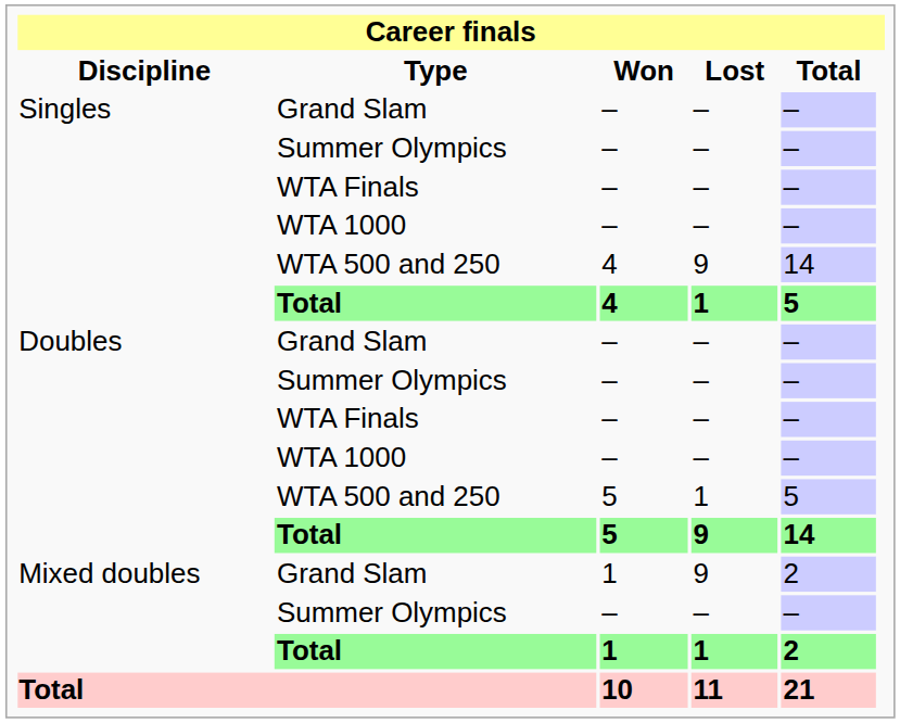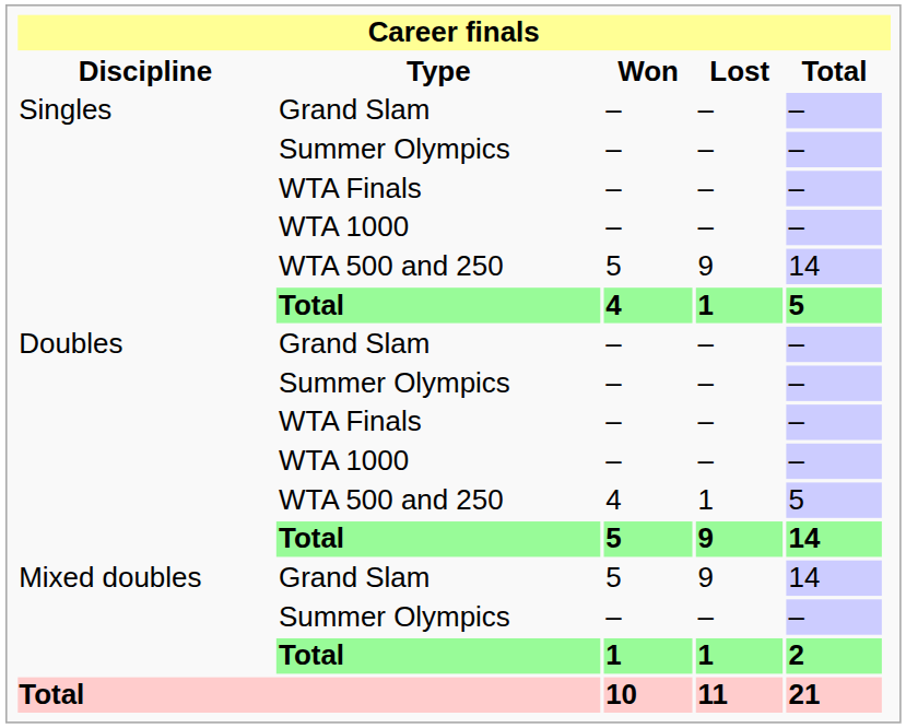 <table class="infobox vcard vevent nowrap" width=40%>
 <tr bgcolor=FFFF95>
 <th colspan=6>Career finals</th>
 </tr>
 <tr>
 <th>Discipline</th>
 <th>Type</th>
 <th>Won</th>
 <th>Lost</th>
 <th>Total</th>
 <th></th>
 </tr>
 <tr>
 <td rowspan=6>Singles</td>
 <td>Grand Slam</td>
 <td>–</td>
 <td>–</td>
 <td bgcolor=CCCCFF>–</td>
 </tr>
 <tr>
 <td>Summer Olympics</td>
 <td>–</td>
 <td>–</td>
 <td bgcolor=CCCCFF>–</td>
 </tr>
 <tr>
 <td>WTA Finals</td>
 <td>–</td>
 <td>–</td>
 <td bgcolor=CCCCFF>–</td>
 </tr>
 <tr>
 <td>WTA 1000</td>
 <td>–</td>
 <td>–</td>
 <td bgcolor=CCCCFF>–</td>
 </tr>
 <tr>
 <td>WTA 500 and 250</td>
-<td>4</td>
+<td>5</td>
 <td>9</td>
 <td bgcolor=CCCCFF>14</td>
 </tr>
 <tr bgcolor=98FB98>
 <td><strong>Total</strong></td>
 <td><strong>4</strong></td>
 <td><strong>1</strong></td>
 <td><strong>5</strong></td>
 </tr>
 <tr>
 <td rowspan=6>Doubles</td>
 <td>Grand Slam</td>
 <td>–</td>
 <td>–</td>
 <td bgcolor=CCCCFF>–</td>
 </tr>
 <tr>
 <td>Summer Olympics</td>
 <td>–</td>
 <td>–</td>
 <td bgcolor=CCCCFF>–</td>
 </tr>
 <tr>
 <td>WTA Finals</td>
 <td>–</td>
 <td>–</td>
 <td bgcolor=CCCCFF>–</td>
 </tr>
 <tr>
 <td>WTA 1000</td>
 <td>–</td>
 <td>–</td>
 <td bgcolor=CCCCFF>–</td>
 </tr>
 <tr>
 <td>WTA 500 and 250</td>
-<td>5</td>
+<td>4</td>
 <td>1</td>
 <td bgcolor=CCCCFF>5</td>
 </tr>
 <tr bgcolor=98FB98>
 <td><strong>Total</strong></td>
 <td><strong>5</strong></td>
 <td><strong>9</strong></td>
 <td><strong>14</strong></td>
 </tr>
 <tr>
 <td rowspan=3>Mixed doubles</td>
 <td>Grand Slam</td>
-<td>1</td>
+<td>5</td>
 <td>9</td>
-<td bgcolor=CCCCFF>2</td>
+<td bgcolor=CCCCFF>14</td>
 </tr>
 <tr>
 <td>Summer Olympics</td>
 <td>–</td>
 <td>–</td>
 <td bgcolor=CCCCFF>–</td>
 </tr>
 <tr bgcolor=98FB98>
 <td><strong>Total</strong></td>
 <td><strong>1</strong></td>
 <td><strong>1</strong></td>
 <td><strong>2</strong></td>
 </tr>
 <tr bgcolor=FFCCCC>
 <td colspan=2><strong>Total</strong></td>
 <td><strong>10</strong></td>
 <td><strong>11</strong></td>
 <td><strong>21</strong></td>
 </tr>
 </table>
